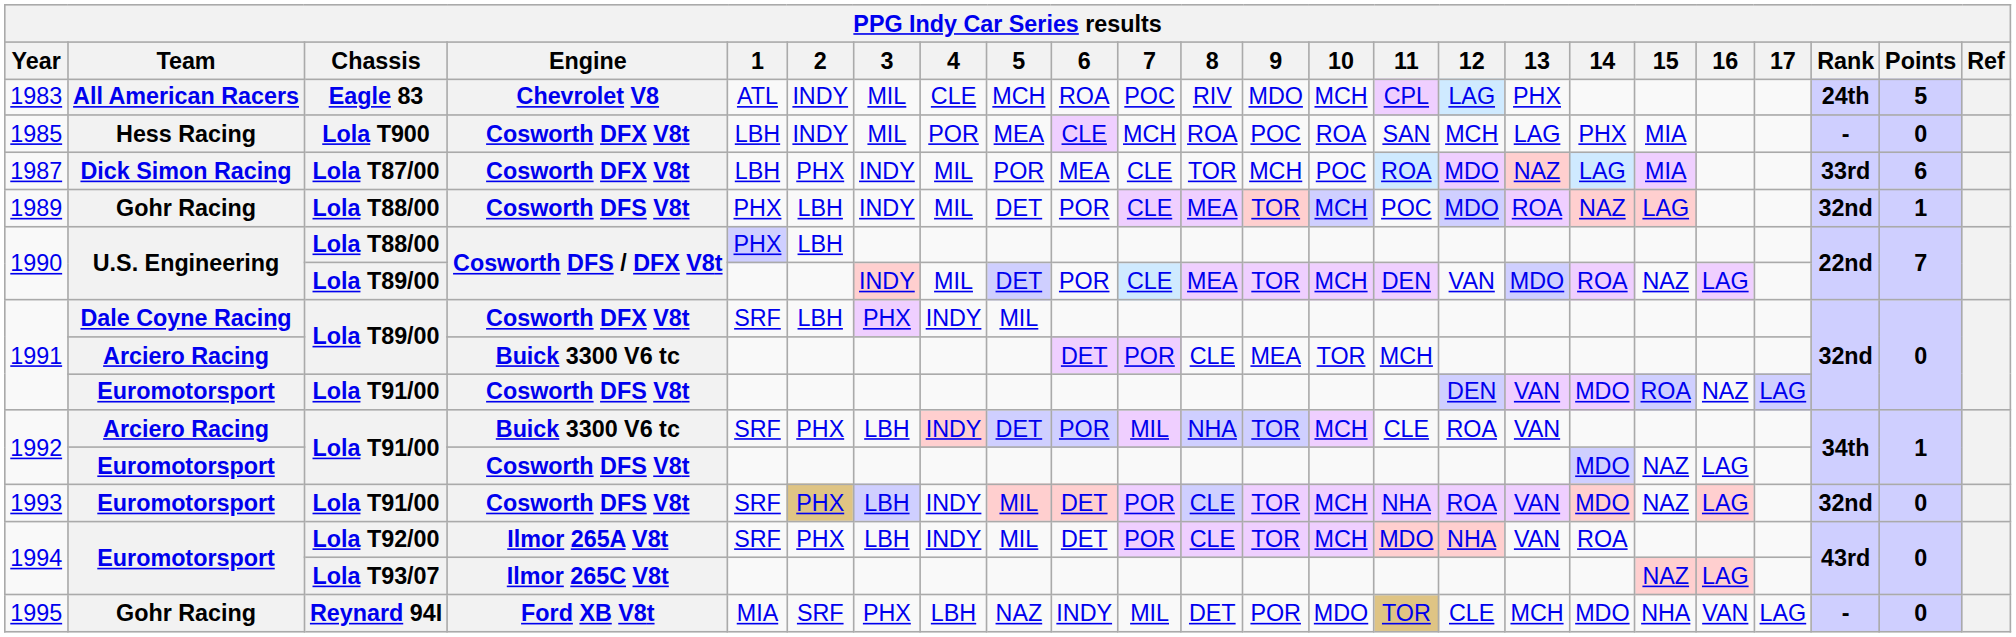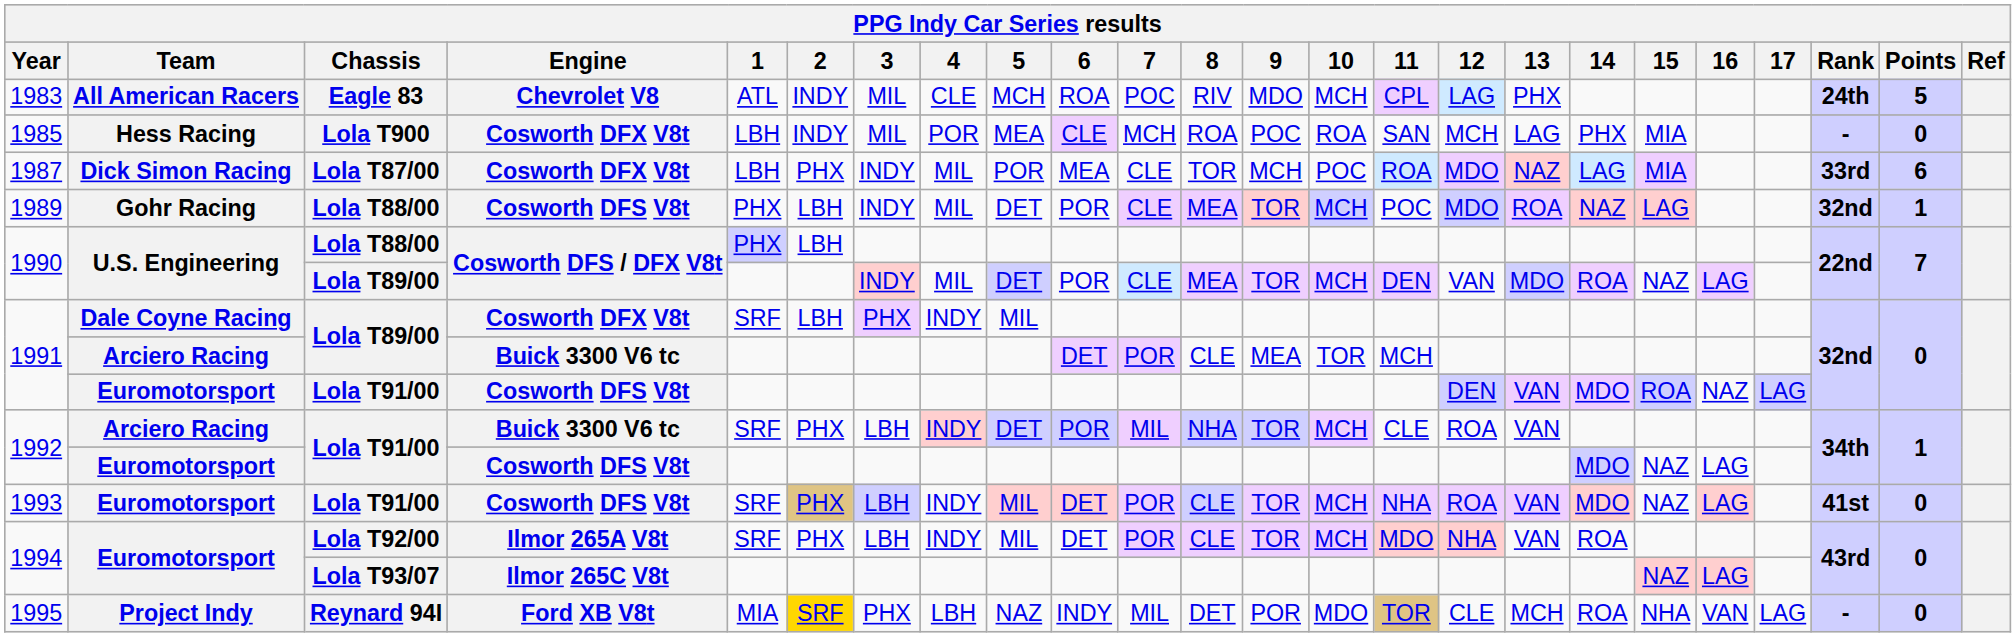 <table class="wikitable" style="text-align:center; font-size:90%">
 <tr>
 <th colspan="24"><a href='#'>PPG Indy Car Series</a> results</th>
 </tr>
 <tr>
 <th>Year</th>
 <th>Team</th>
 <th>Chassis</th>
 <th>Engine</th>
 <th>1</th>
 <th>2</th>
 <th>3</th>
 <th>4</th>
 <th>5</th>
 <th>6</th>
 <th>7</th>
 <th>8</th>
 <th>9</th>
 <th>10</th>
 <th>11</th>
 <th>12</th>
 <th>13</th>
 <th>14</th>
 <th>15</th>
 <th>16</th>
 <th>17</th>
 <th>Rank</th>
 <th>Points</th>
 <th>Ref</th>
 </tr>
 <tr>
 <td><a href='#'>1983</a></td>
 <th><a href='#'>All American Racers</a></th>
 <th><a href='#'>Eagle</a> 83</th>
 <th><a href='#'>Chevrolet</a> <a href='#'>V8</a></th>
 <td><a href='#'>ATL</a></td>
 <td><a href='#'>INDY</a></td>
 <td><a href='#'>MIL</a></td>
 <td><a href='#'>CLE</a></td>
 <td><a href='#'>MCH</a></td>
 <td><a href='#'>ROA</a></td>
 <td><a href='#'>POC</a></td>
 <td><a href='#'>RIV</a></td>
 <td><a href='#'>MDO</a></td>
 <td><a href='#'>MCH</a></td>
 <td style="background:#EFCFFF;"><a href='#'>CPL</a><br></td>
 <td style="background:#CFEAFF;"><a href='#'>LAG</a><br></td>
 <td><a href='#'>PHX</a></td>
 <td></td>
 <td></td>
 <td></td>
 <td></td>
 <td style="background:#CFCFFF;"><strong>24th</strong></td>
 <td style="background:#CFCFFF;"><strong>5</strong></td>
 <th></th>
 </tr>
 <tr>
 <td><a href='#'>1985</a></td>
 <th>Hess Racing</th>
 <th><a href='#'>Lola</a> T900</th>
 <th><a href='#'>Cosworth</a> <a href='#'>DFX</a> <a href='#'>V8</a><a href='#'>t</a></th>
 <td><a href='#'>LBH</a></td>
 <td><a href='#'>INDY</a></td>
 <td><a href='#'>MIL</a></td>
 <td><a href='#'>POR</a></td>
 <td><a href='#'>MEA</a></td>
 <td style="background:#EFCFFF;"><a href='#'>CLE</a><br></td>
 <td><a href='#'>MCH</a></td>
 <td><a href='#'>ROA</a></td>
 <td><a href='#'>POC</a></td>
 <td><a href='#'>ROA</a></td>
 <td><a href='#'>SAN</a></td>
 <td><a href='#'>MCH</a></td>
 <td><a href='#'>LAG</a></td>
 <td><a href='#'>PHX</a></td>
 <td><a href='#'>MIA</a></td>
 <td></td>
 <td></td>
 <td style="background:#CFCFFF;"><strong>-</strong></td>
 <td style="background:#CFCFFF;"><strong>0</strong></td>
 <th></th>
 </tr>
 <tr>
 <td><a href='#'>1987</a></td>
 <th><a href='#'>Dick Simon Racing</a></th>
 <th><a href='#'>Lola</a> T87/00</th>
 <th><a href='#'>Cosworth</a> <a href='#'>DFX</a> <a href='#'>V8</a><a href='#'>t</a></th>
 <td><a href='#'>LBH</a></td>
 <td><a href='#'>PHX</a></td>
 <td><a href='#'>INDY</a></td>
 <td><a href='#'>MIL</a></td>
 <td><a href='#'>POR</a></td>
 <td><a href='#'>MEA</a></td>
 <td><a href='#'>CLE</a></td>
 <td><a href='#'>TOR</a></td>
 <td><a href='#'>MCH</a></td>
 <td><a href='#'>POC</a></td>
 <td style="background:#CFEAFF;"><a href='#'>ROA</a><br></td>
 <td style="background:#EFCFFF;"><a href='#'>MDO</a><br></td>
 <td style="background:#FFCFCF;"><a href='#'>NAZ</a><br></td>
 <td style="background:#CFEAFF;"><a href='#'>LAG</a><br></td>
 <td style="background:#EFCFFF;"><a href='#'>MIA</a><br></td>
 <td></td>
 <td></td>
 <td style="background:#CFCFFF;"><strong>33rd</strong></td>
 <td style="background:#CFCFFF;"><strong>6</strong></td>
 <th></th>
 </tr>
 <tr>
 <td><a href='#'>1989</a></td>
 <th>Gohr Racing</th>
 <th><a href='#'>Lola</a> T88/00</th>
 <th><a href='#'>Cosworth</a> <a href='#'>DFS</a> <a href='#'>V8</a><a href='#'>t</a></th>
 <td><a href='#'>PHX</a></td>
 <td><a href='#'>LBH</a></td>
 <td><a href='#'>INDY</a></td>
 <td><a href='#'>MIL</a></td>
 <td><a href='#'>DET</a></td>
 <td><a href='#'>POR</a></td>
 <td style="background:#EFCFFF;"><a href='#'>CLE</a><br></td>
 <td style="background:#EFCFFF;"><a href='#'>MEA</a><br></td>
 <td style="background:#FFCFCF;"><a href='#'>TOR</a><br></td>
 <td style="background:#CFCFFF;"><a href='#'>MCH</a><br></td>
 <td><a href='#'>POC</a></td>
 <td style="background:#CFCFFF;"><a href='#'>MDO</a><br></td>
 <td style="background:#EFCFFF;"><a href='#'>ROA</a><br></td>
 <td style="background:#FFCFCF;"><a href='#'>NAZ</a><br></td>
 <td style="background:#FFCFCF;"><a href='#'>LAG</a><br></td>
 <td></td>
 <td></td>
 <td style="background:#CFCFFF;"><strong>32nd</strong></td>
 <td style="background:#CFCFFF;"><strong>1</strong></td>
 <th></th>
 </tr>
 <tr>
 <td rowspan="2"><a href='#'>1990</a></td>
 <th rowspan="2">U.S. Engineering</th>
 <th><a href='#'>Lola</a> T88/00</th>
 <th rowspan="2"><a href='#'>Cosworth</a> <a href='#'>DFS</a> / <a href='#'>DFX</a> <a href='#'>V8</a><a href='#'>t</a></th>
 <td style="background:#CFCFFF;"><a href='#'>PHX</a><br></td>
 <td><a href='#'>LBH</a></td>
 <td></td>
 <td></td>
 <td></td>
 <td></td>
 <td></td>
 <td></td>
 <td></td>
 <td></td>
 <td></td>
 <td></td>
 <td></td>
 <td></td>
 <td></td>
 <td></td>
 <td></td>
 <td rowspan="2" style="background:#CFCFFF;"><strong>22nd</strong></td>
 <td rowspan="2" style="background:#CFCFFF;"><strong>7</strong></td>
 <th rowspan=2></th>
 </tr>
 <tr>
 <th><a href='#'>Lola</a> T89/00</th>
 <td></td>
 <td></td>
 <td style="background:#FFCFCF;"><a href='#'>INDY</a><br></td>
 <td><a href='#'>MIL</a></td>
 <td style="background:#CFCFFF;"><a href='#'>DET</a><br></td>
 <td><a href='#'>POR</a></td>
 <td style="background:#CFEAFF;"><a href='#'>CLE</a><br></td>
 <td style="background:#EFCFFF;"><a href='#'>MEA</a><br></td>
 <td style="background:#EFCFFF;"><a href='#'>TOR</a><br></td>
 <td style="background:#EFCFFF;"><a href='#'>MCH</a><br></td>
 <td style="background:#EFCFFF;"><a href='#'>DEN</a><br></td>
 <td><a href='#'>VAN</a></td>
 <td style="background:#CFCFFF;"><a href='#'>MDO</a><br></td>
 <td style="background:#EFCFFF;"><a href='#'>ROA</a><br></td>
 <td><a href='#'>NAZ</a></td>
 <td style="background:#EFCFFF;"><a href='#'>LAG</a><br></td>
 <td></td>
 </tr>
 <tr>
 <td rowspan="3"><a href='#'>1991</a></td>
 <th><a href='#'>Dale Coyne Racing</a></th>
 <th rowspan="2"><a href='#'>Lola</a> T89/00</th>
 <th><a href='#'>Cosworth</a> <a href='#'>DFX</a> <a href='#'>V8</a><a href='#'>t</a></th>
 <td><a href='#'>SRF</a></td>
 <td><a href='#'>LBH</a></td>
 <td style="background:#EFCFFF;"><a href='#'>PHX</a><br></td>
 <td><a href='#'>INDY</a></td>
 <td><a href='#'>MIL</a></td>
 <td></td>
 <td></td>
 <td></td>
 <td></td>
 <td></td>
 <td></td>
 <td></td>
 <td></td>
 <td></td>
 <td></td>
 <td></td>
 <td></td>
 <td rowspan="3" style="background:#CFCFFF;"><strong>32nd</strong></td>
 <td rowspan="3" style="background:#CFCFFF;"><strong>0</strong></td>
 <th rowspan=3></th>
 </tr>
 <tr>
 <th><a href='#'>Arciero Racing</a></th>
 <th><a href='#'>Buick</a> 3300 V6 tc</th>
 <td></td>
 <td></td>
 <td></td>
 <td></td>
 <td></td>
 <td style="background:#EFCFFF;"><a href='#'>DET</a><br></td>
 <td style="background:#EFCFFF;"><a href='#'>POR</a><br></td>
 <td><a href='#'>CLE</a></td>
 <td><a href='#'>MEA</a></td>
 <td><a href='#'>TOR</a></td>
 <td><a href='#'>MCH</a></td>
 <td></td>
 <td></td>
 <td></td>
 <td></td>
 <td></td>
 <td></td>
 </tr>
 <tr>
 <th><a href='#'>Euromotorsport</a></th>
 <th><a href='#'>Lola</a> T91/00</th>
 <th><a href='#'>Cosworth</a> <a href='#'>DFS</a> <a href='#'>V8</a><a href='#'>t</a></th>
 <td></td>
 <td></td>
 <td></td>
 <td></td>
 <td></td>
 <td></td>
 <td></td>
 <td></td>
 <td></td>
 <td></td>
 <td></td>
 <td style="background:#CFCFFF;"><a href='#'>DEN</a><br></td>
 <td style="background:#EFCFFF;"><a href='#'>VAN</a><br></td>
 <td style="background:#EFCFFF;"><a href='#'>MDO</a><br></td>
 <td style="background:#CFCFFF;"><a href='#'>ROA</a><br></td>
 <td><a href='#'>NAZ</a><br></td>
 <td style="background:#CFCFFF;"><a href='#'>LAG</a><br></td>
 </tr>
 <tr>
 <td rowspan="2"><a href='#'>1992</a></td>
 <th><a href='#'>Arciero Racing</a></th>
 <th rowspan="2"><a href='#'>Lola</a> T91/00</th>
 <th><a href='#'>Buick</a> 3300 V6 tc</th>
 <td><a href='#'>SRF</a></td>
 <td><a href='#'>PHX</a></td>
 <td><a href='#'>LBH</a></td>
 <td style="background:#FFCFCF;"><a href='#'>INDY</a><br></td>
 <td style="background:#CFCFFF;"><a href='#'>DET</a><br></td>
 <td style="background:#CFCFFF;"><a href='#'>POR</a><br></td>
 <td style="background:#EFCFFF;"><a href='#'>MIL</a><br></td>
 <td style="background:#CFCFFF;"><a href='#'>NHA</a><br></td>
 <td style="background:#CFCFFF;"><a href='#'>TOR</a><br></td>
 <td style="background:#EFCFFF;"><a href='#'>MCH</a><br></td>
 <td><a href='#'>CLE</a></td>
 <td><a href='#'>ROA</a></td>
 <td><a href='#'>VAN</a></td>
 <td></td>
 <td></td>
 <td></td>
 <td></td>
 <td rowspan="2" style="background:#CFCFFF;"><strong>34th</strong></td>
 <td rowspan="2" style="background:#CFCFFF;"><strong>1</strong></td>
 <th rowspan=2></th>
 </tr>
 <tr>
 <th><a href='#'>Euromotorsport</a></th>
 <th><a href='#'>Cosworth</a> <a href='#'>DFS</a> <a href='#'>V8</a><a href='#'>t</a></th>
 <td></td>
 <td></td>
 <td></td>
 <td></td>
 <td></td>
 <td></td>
 <td></td>
 <td></td>
 <td></td>
 <td></td>
 <td></td>
 <td></td>
 <td></td>
 <td style="background:#CFCFFF;"><a href='#'>MDO</a><br></td>
 <td><a href='#'>NAZ</a></td>
 <td><a href='#'>LAG</a></td>
 <td></td>
 </tr>
 <tr>
 <td><a href='#'>1993</a></td>
 <th><a href='#'>Euromotorsport</a></th>
 <th><a href='#'>Lola</a> T91/00</th>
 <th><a href='#'>Cosworth</a> <a href='#'>DFS</a> <a href='#'>V8</a><a href='#'>t</a></th>
 <td><a href='#'>SRF</a></td>
 <td style="background:#DFC484;"><a href='#'>PHX</a><br></td>
 <td style="background:#CFCFFF;"><a href='#'>LBH</a><br></td>
 <td><a href='#'>INDY</a></td>
 <td style="background:#FFCFCF;"><a href='#'>MIL</a><br></td>
 <td style="background:#FFCFCF;"><a href='#'>DET</a><br></td>
 <td style="background:#EFCFFF;"><a href='#'>POR</a><br></td>
 <td style="background:#CFCFFF;"><a href='#'>CLE</a><br></td>
 <td style="background:#EFCFFF;"><a href='#'>TOR</a><br></td>
 <td style="background:#EFCFFF;"><a href='#'>MCH</a><br></td>
 <td style="background:#EFCFFF;"><a href='#'>NHA</a><br></td>
 <td style="background:#EFCFFF;"><a href='#'>ROA</a><br></td>
 <td style="background:#EFCFFF;"><a href='#'>VAN</a><br></td>
 <td style="background:#FFCFCF;"><a href='#'>MDO</a><br></td>
 <td><a href='#'>NAZ</a></td>
 <td style="background:#FFCFCF;"><a href='#'>LAG</a><br></td>
 <td></td>
-<td style="background:#CFCFFF;"><strong>32nd</strong></td>
+<td style="background:#CFCFFF;"><strong>41st</strong></td>
 <td style="background:#CFCFFF;"><strong>0</strong></td>
 <th></th>
 </tr>
 <tr>
 <td rowspan="2"><a href='#'>1994</a></td>
 <th rowspan="2"><a href='#'>Euromotorsport</a></th>
 <th><a href='#'>Lola</a> T92/00</th>
 <th><a href='#'>Ilmor</a> <a href='#'>265A</a> <a href='#'>V8</a><a href='#'>t</a></th>
 <td><a href='#'>SRF</a></td>
 <td><a href='#'>PHX</a></td>
 <td><a href='#'>LBH</a></td>
 <td><a href='#'>INDY</a></td>
 <td><a href='#'>MIL</a></td>
 <td><a href='#'>DET</a></td>
 <td style="background:#EFCFFF;"><a href='#'>POR</a><br></td>
 <td style="background:#EFCFFF;"><a href='#'>CLE</a><br></td>
 <td style="background:#EFCFFF;"><a href='#'>TOR</a><br></td>
 <td style="background:#EFCFFF;"><a href='#'>MCH</a><br></td>
 <td style="background:#FFCFCF;"><a href='#'>MDO</a><br></td>
 <td style="background:#FFCFCF;"><a href='#'>NHA</a><br></td>
 <td><a href='#'>VAN</a></td>
 <td><a href='#'>ROA</a></td>
 <td></td>
 <td></td>
 <td></td>
 <td rowspan="2" style="background:#CFCFFF;"><strong>43rd</strong></td>
 <td rowspan="2" style="background:#CFCFFF;"><strong>0</strong></td>
 <th rowspan=2></th>
 </tr>
 <tr>
 <th><a href='#'>Lola</a> T93/07</th>
 <th><a href='#'>Ilmor</a> <a href='#'>265C</a> <a href='#'>V8</a><a href='#'>t</a></th>
 <td></td>
 <td></td>
 <td></td>
 <td></td>
 <td></td>
 <td></td>
 <td></td>
 <td></td>
 <td></td>
 <td></td>
 <td></td>
 <td></td>
 <td></td>
 <td></td>
 <td style="background:#FFCFCF;"><a href='#'>NAZ</a><br></td>
 <td style="background:#FFCFCF;"><a href='#'>LAG</a><br></td>
 <td></td>
 </tr>
 <tr>
 <td><a href='#'>1995</a></td>
-<th>Gohr Racing</th>
+<th><a href='#'>Project Indy</a></th>
 <th><a href='#'>Reynard</a> 94I</th>
 <th><a href='#'>Ford</a> <a href='#'>XB</a> <a href='#'>V8</a><a href='#'>t</a></th>
 <td><a href='#'>MIA</a></td>
-<td><a href='#'>SRF</a></td>
+<td style="background: gold;"><a href='#'>SRF</a></td>
 <td><a href='#'>PHX</a></td>
 <td><a href='#'>LBH</a></td>
 <td><a href='#'>NAZ</a></td>
 <td><a href='#'>INDY</a></td>
 <td><a href='#'>MIL</a></td>
 <td><a href='#'>DET</a></td>
 <td><a href='#'>POR</a></td>
 <td><a href='#'>MDO</a></td>
 <td style="background:#DFC484;"><a href='#'>TOR</a><br></td>
 <td><a href='#'>CLE</a></td>
 <td><a href='#'>MCH</a></td>
-<td><a href='#'>MDO</a></td>
+<td><a href='#'>ROA</a></td>
 <td><a href='#'>NHA</a></td>
 <td><a href='#'>VAN</a></td>
 <td><a href='#'>LAG</a></td>
 <td style="background:#CFCFFF;"><strong>-</strong></td>
 <td style="background:#CFCFFF;"><strong>0</strong></td>
 <th></th>
 </tr>
 </table>
